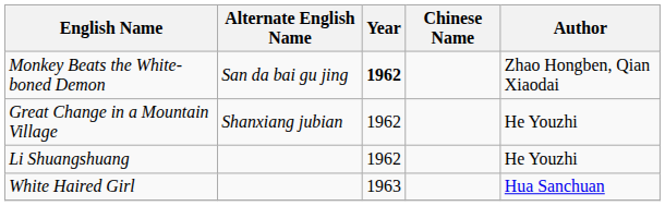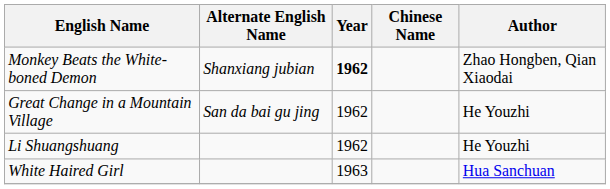 <table class="wikitable">
 <tr>
 <th>English Name</th>
 <th>Alternate English Name</th>
 <th>Year</th>
 <th>Chinese Name</th>
 <th>Author</th>
 </tr>
 <tr>
 <td><em>Monkey Beats the White-boned Demon</em></td>
-<td><em>San da bai gu jing</em></td>
+<td><em>Shanxiang jubian</em></td>
 <td><strong>1962</strong></td>
 <td></td>
 <td>Zhao Hongben, Qian Xiaodai</td>
 </tr>
 <tr>
 <td><em>Great Change in a Mountain Village</em></td>
-<td><em>Shanxiang jubian</em></td>
+<td><em>San da bai gu jing</em></td>
 <td>1962</td>
 <td></td>
 <td>He Youzhi</td>
 </tr>
 <tr>
 <td><em>Li Shuangshuang</em></td>
 <td></td>
 <td>1962</td>
 <td></td>
 <td>He Youzhi</td>
 </tr>
 <tr>
 <td><em>White Haired Girl</em></td>
 <td></td>
 <td>1963</td>
 <td></td>
 <td><a href='#'>Hua Sanchuan</a></td>
 </tr>
 <tr>
 </tr>
 </table>
